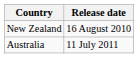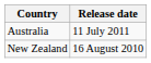 <table class="wikitable">
 <tr>
 <th>Country</th>
 <th>Release date</th>
 </tr>
 <tr>
+<td>Australia</td>
+<td>11 July 2011</td>
+</tr>
+<tr>
 <td>New Zealand</td>
 <td>16 August 2010</td>
 </tr>
-<tr>
-<td>Australia</td>
-<td>11 July 2011</td>
-</tr>
 </table>
